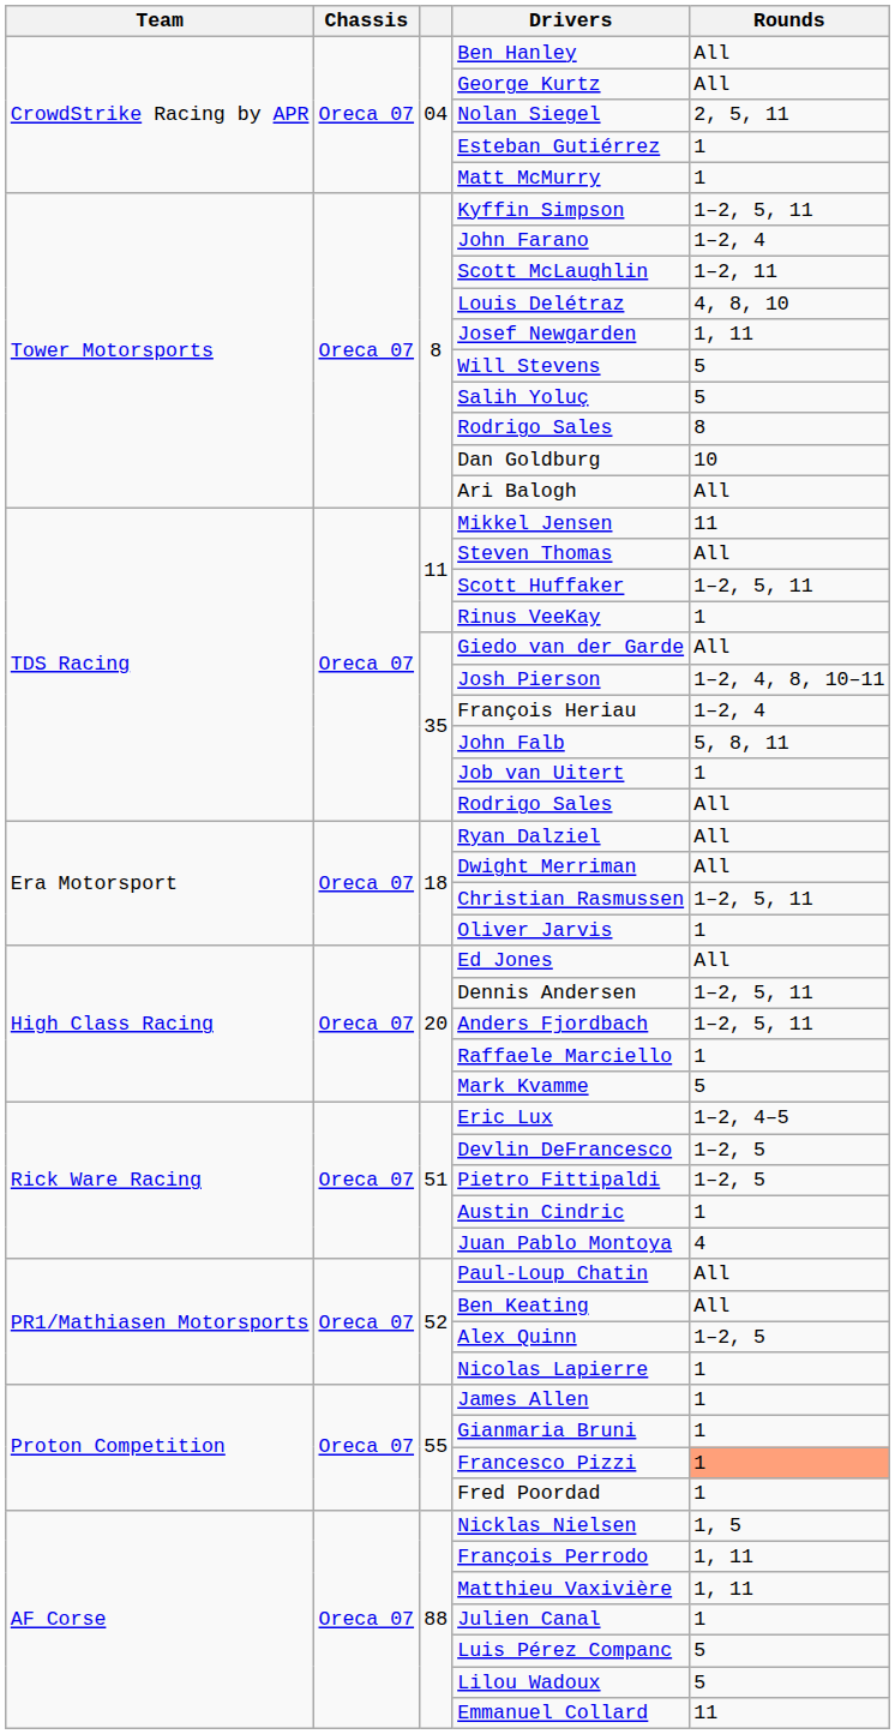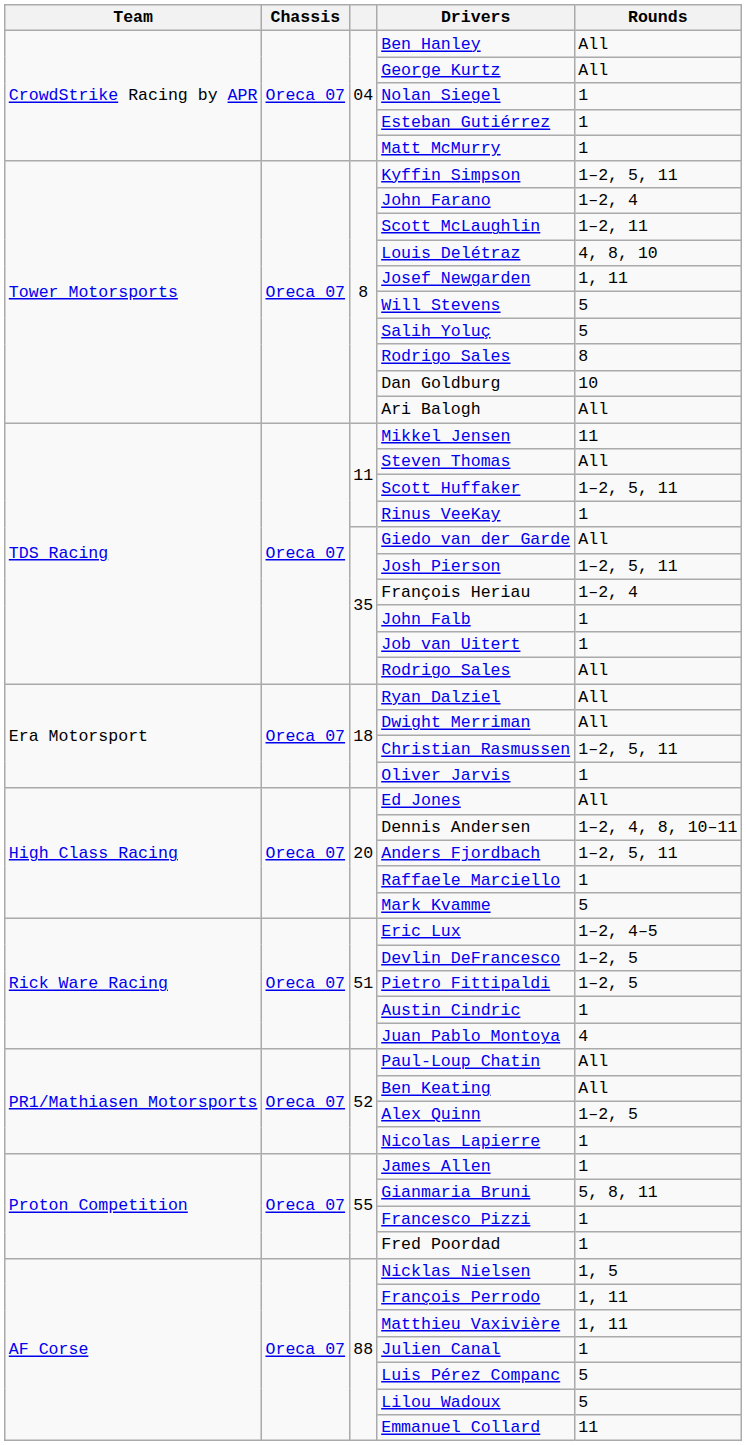 <table class="wikitable" style="font-size: 85%">
 <tr>
 <th>Team</th>
 <th>Chassis</th>
 <th></th>
 <th>Drivers</th>
 <th>Rounds</th>
 </tr>
 <tr>
 <td rowspan="5"> <a href='#'>CrowdStrike</a> Racing by <a href='#'>APR</a></td>
 <td rowspan="5"><a href='#'>Oreca 07</a></td>
 <td rowspan="5" align="center">04</td>
 <td> <a href='#'>Ben Hanley</a></td>
 <td>All</td>
 </tr>
 <tr>
 <td> <a href='#'>George Kurtz</a></td>
 <td>All</td>
 </tr>
 <tr>
 <td> <a href='#'>Nolan Siegel</a></td>
-<td>2, 5, 11</td>
+<td>1</td>
 </tr>
 <tr>
 <td> <a href='#'>Esteban Gutiérrez</a></td>
 <td>1</td>
 </tr>
 <tr>
 <td> <a href='#'>Matt McMurry</a></td>
 <td>1</td>
 </tr>
 <tr>
 <td rowspan="10"> <a href='#'>Tower Motorsports</a></td>
 <td rowspan="10"><a href='#'>Oreca 07</a></td>
 <td rowspan="10" align="center">8</td>
 <td> <a href='#'>Kyffin Simpson</a></td>
 <td>1–2, 5, 11</td>
 </tr>
 <tr>
 <td> <a href='#'>John Farano</a></td>
 <td>1–2, 4</td>
 </tr>
 <tr>
 <td> <a href='#'>Scott McLaughlin</a></td>
 <td>1–2, 11</td>
 </tr>
 <tr>
 <td> <a href='#'>Louis Delétraz</a></td>
 <td>4, 8, 10</td>
 </tr>
 <tr>
 <td> <a href='#'>Josef Newgarden</a></td>
 <td>1, 11</td>
 </tr>
 <tr>
 <td> <a href='#'>Will Stevens</a></td>
 <td>5</td>
 </tr>
 <tr>
 <td> <a href='#'>Salih Yoluç</a></td>
 <td>5</td>
 </tr>
 <tr>
 <td> <a href='#'>Rodrigo Sales</a></td>
 <td>8</td>
 </tr>
 <tr>
 <td> Dan Goldburg</td>
 <td>10</td>
 </tr>
 <tr>
 <td> Ari Balogh</td>
 <td>All</td>
 </tr>
 <tr>
 <td rowspan="10"> <a href='#'>TDS Racing</a></td>
 <td rowspan="10"><a href='#'>Oreca 07</a></td>
 <td rowspan="4" align="center">11</td>
 <td> <a href='#'>Mikkel Jensen</a></td>
 <td>11</td>
 </tr>
 <tr>
 <td> <a href='#'>Steven Thomas</a></td>
 <td>All</td>
 </tr>
 <tr>
 <td> <a href='#'>Scott Huffaker</a></td>
 <td>1–2, 5, 11</td>
 </tr>
 <tr>
 <td> <a href='#'>Rinus VeeKay</a></td>
 <td>1</td>
 </tr>
 <tr>
 <td rowspan="6" align="center">35</td>
 <td> <a href='#'>Giedo van der Garde</a></td>
 <td>All</td>
 </tr>
 <tr>
 <td> <a href='#'>Josh Pierson</a></td>
-<td>1–2, 4, 8, 10–11</td>
+<td>1–2, 5, 11</td>
 </tr>
 <tr>
 <td> François Heriau</td>
 <td>1–2, 4</td>
 </tr>
 <tr>
 <td> <a href='#'>John Falb</a></td>
-<td>5, 8, 11</td>
+<td>1</td>
 </tr>
 <tr>
 <td> <a href='#'>Job van Uitert</a></td>
 <td>1</td>
 </tr>
 <tr>
 <td> <a href='#'>Rodrigo Sales</a></td>
 <td>All</td>
 </tr>
 <tr>
 <td rowspan="4"> Era Motorsport</td>
 <td rowspan="4"><a href='#'>Oreca 07</a></td>
 <td rowspan="4" align="center">18</td>
 <td> <a href='#'>Ryan Dalziel</a></td>
 <td>All</td>
 </tr>
 <tr>
 <td> <a href='#'>Dwight Merriman</a></td>
 <td>All</td>
 </tr>
 <tr>
 <td> <a href='#'>Christian Rasmussen</a></td>
 <td>1–2, 5, 11</td>
 </tr>
 <tr>
 <td> <a href='#'>Oliver Jarvis</a></td>
 <td>1</td>
 </tr>
 <tr>
 <td rowspan="5"> <a href='#'>High Class Racing</a></td>
 <td rowspan="5"><a href='#'>Oreca 07</a></td>
 <td rowspan="5" align="center">20</td>
 <td> <a href='#'>Ed Jones</a></td>
 <td>All</td>
 </tr>
 <tr>
 <td> Dennis Andersen</td>
-<td>1–2, 5, 11</td>
+<td>1–2, 4, 8, 10–11</td>
 </tr>
 <tr>
 <td> <a href='#'>Anders Fjordbach</a></td>
 <td>1–2, 5, 11</td>
 </tr>
 <tr>
 <td> <a href='#'>Raffaele Marciello</a></td>
 <td>1</td>
 </tr>
 <tr>
 <td> <a href='#'>Mark Kvamme</a></td>
 <td>5</td>
 </tr>
 <tr>
 <td rowspan="5"> <a href='#'>Rick Ware Racing</a></td>
 <td rowspan="5"><a href='#'>Oreca 07</a></td>
 <td rowspan="5" align="center">51</td>
 <td> <a href='#'>Eric Lux</a></td>
 <td>1–2, 4–5</td>
 </tr>
 <tr>
 <td> <a href='#'>Devlin DeFrancesco</a></td>
 <td>1–2, 5</td>
 </tr>
 <tr>
 <td> <a href='#'>Pietro Fittipaldi</a></td>
 <td>1–2, 5</td>
 </tr>
 <tr>
 <td> <a href='#'>Austin Cindric</a></td>
 <td>1</td>
 </tr>
 <tr>
 <td> <a href='#'>Juan Pablo Montoya</a></td>
 <td>4</td>
 </tr>
 <tr>
 <td rowspan="4"> <a href='#'>PR1/Mathiasen Motorsports</a></td>
 <td rowspan="4"><a href='#'>Oreca 07</a></td>
 <td rowspan="4" align="center">52</td>
 <td> <a href='#'>Paul-Loup Chatin</a></td>
 <td>All</td>
 </tr>
 <tr>
 <td> <a href='#'>Ben Keating</a></td>
 <td>All</td>
 </tr>
 <tr>
 <td> <a href='#'>Alex Quinn</a></td>
 <td>1–2, 5</td>
 </tr>
 <tr>
 <td> <a href='#'>Nicolas Lapierre</a></td>
 <td>1</td>
 </tr>
 <tr>
 <td rowspan="4"> <a href='#'>Proton Competition</a></td>
 <td rowspan="4"><a href='#'>Oreca 07</a></td>
 <td rowspan="4" align="center">55</td>
 <td> <a href='#'>James Allen</a></td>
 <td>1</td>
 </tr>
 <tr>
 <td> <a href='#'>Gianmaria Bruni</a></td>
-<td>1</td>
+<td>5, 8, 11</td>
 </tr>
 <tr>
 <td> <a href='#'>Francesco Pizzi</a></td>
-<td style="background: lightsalmon;">1</td>
+<td>1</td>
 </tr>
 <tr>
 <td> Fred Poordad</td>
 <td>1</td>
 </tr>
 <tr>
 <td rowspan="7"> <a href='#'>AF Corse</a></td>
 <td rowspan="7"><a href='#'>Oreca 07</a></td>
 <td rowspan="7" align="center">88</td>
 <td> <a href='#'>Nicklas Nielsen</a></td>
 <td>1, 5</td>
 </tr>
 <tr>
 <td> <a href='#'>François Perrodo</a></td>
 <td>1, 11</td>
 </tr>
 <tr>
 <td> <a href='#'>Matthieu Vaxivière</a></td>
 <td>1, 11</td>
 </tr>
 <tr>
 <td> <a href='#'>Julien Canal</a></td>
 <td>1</td>
 </tr>
 <tr>
 <td> <a href='#'>Luis Pérez Companc</a></td>
 <td>5</td>
 </tr>
 <tr>
 <td> <a href='#'>Lilou Wadoux</a></td>
 <td>5</td>
 </tr>
 <tr>
 <td> <a href='#'>Emmanuel Collard</a></td>
 <td>11</td>
 </tr>
 </table>
